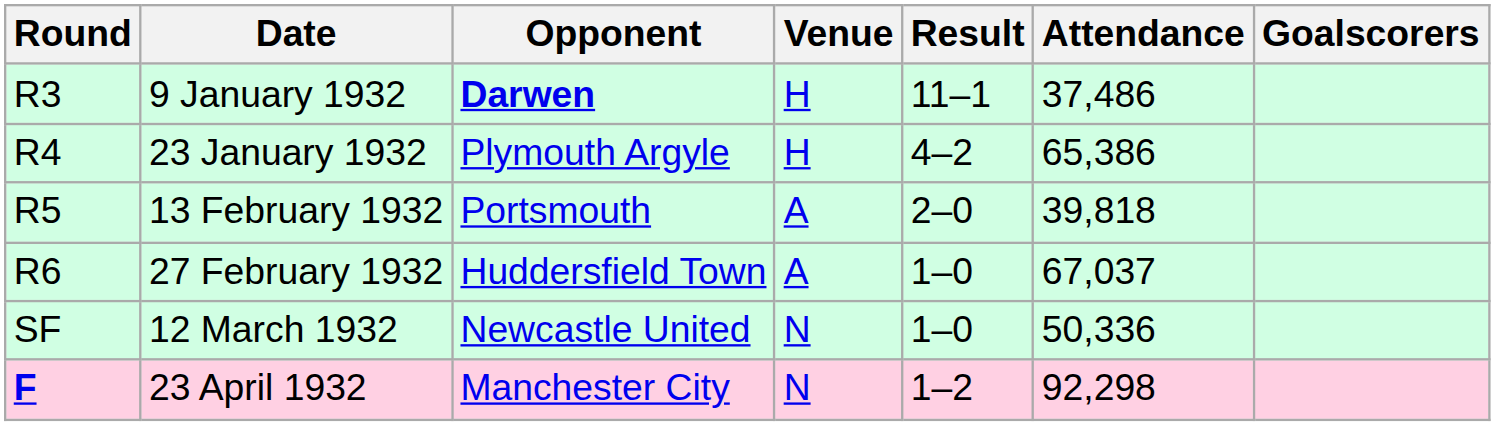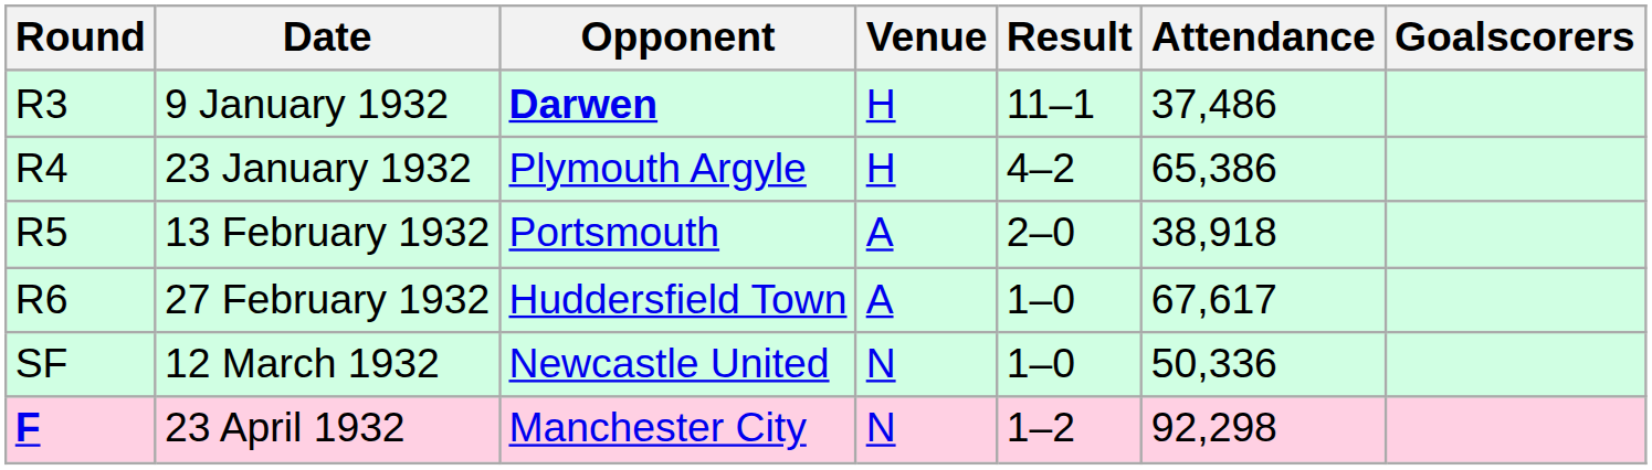 <table class="wikitable">
 <tr>
 <th>Round</th>
 <th>Date</th>
 <th>Opponent</th>
 <th>Venue</th>
 <th>Result</th>
 <th>Attendance</th>
 <th>Goalscorers</th>
 </tr>
 <tr style="background:#d0ffe3;">
 <td>R3</td>
 <td>9 January 1932</td>
 <td><strong><a href='#'>Darwen</a></strong></td>
 <td><a href='#'>H</a></td>
 <td>11–1</td>
 <td>37,486</td>
 <td></td>
 </tr>
 <tr style="background:#d0ffe3;">
 <td>R4</td>
 <td>23 January 1932</td>
 <td><a href='#'>Plymouth Argyle</a></td>
 <td><a href='#'>H</a></td>
 <td>4–2</td>
 <td>65,386</td>
 <td></td>
 </tr>
 <tr style="background:#d0ffe3;">
 <td>R5</td>
 <td>13 February 1932</td>
 <td><a href='#'>Portsmouth</a></td>
 <td><a href='#'>A</a></td>
 <td>2–0</td>
-<td>39,818</td>
+<td>38,918</td>
 <td></td>
 </tr>
 <tr style="background:#d0ffe3;">
 <td>R6</td>
 <td>27 February 1932</td>
 <td><a href='#'>Huddersfield Town</a></td>
 <td><a href='#'>A</a></td>
 <td>1–0</td>
-<td>67,037</td>
+<td>67,617</td>
 <td></td>
 </tr>
 <tr style="background:#d0ffe3;">
 <td>SF</td>
 <td>12 March 1932</td>
 <td><a href='#'>Newcastle United</a></td>
 <td><a href='#'>N</a></td>
 <td>1–0</td>
 <td>50,336</td>
 <td></td>
 </tr>
 <tr style="background:#ffd0e3;">
 <td><strong><a href='#'>F</a></strong></td>
 <td>23 April 1932</td>
 <td><a href='#'>Manchester City</a></td>
 <td><a href='#'>N</a></td>
 <td>1–2</td>
 <td>92,298</td>
 <td></td>
 </tr>
 </table>
